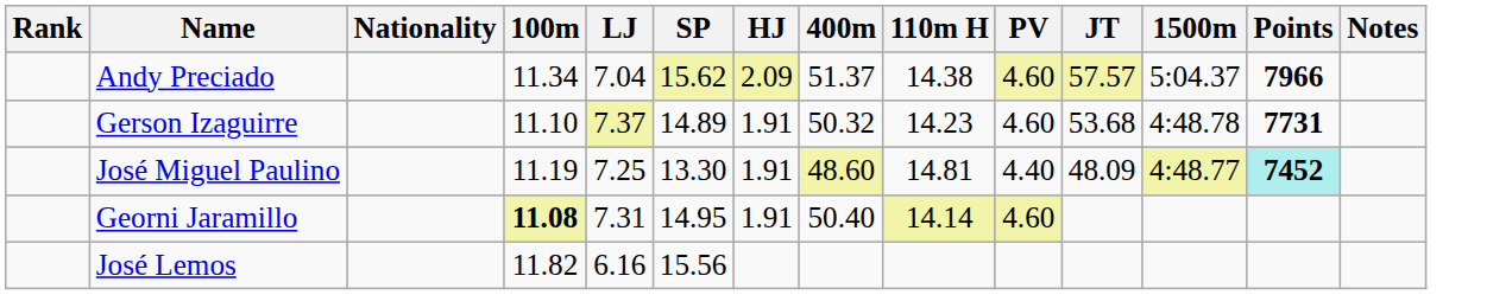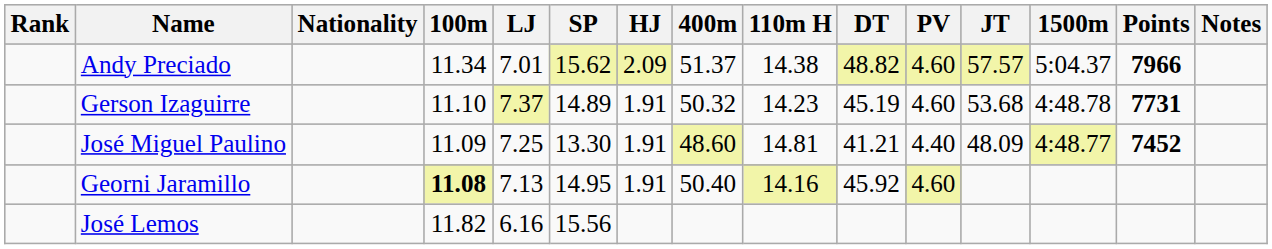 <table class="wikitable sortable" style="text-align:center">
 <tr>
 <th>Rank</th>
 <th>Name</th>
 <th>Nationality</th>
 <th>100m</th>
 <th>LJ</th>
 <th>SP</th>
 <th>HJ</th>
 <th>400m</th>
 <th>110m H</th>
+<th>DT</th>
 <th>PV</th>
 <th>JT</th>
 <th>1500m</th>
 <th>Points</th>
 <th>Notes</th>
 </tr>
 <tr>
 <td></td>
 <td align=left><a href='#'>Andy Preciado</a></td>
 <td align=left></td>
 <td>11.34</td>
-<td>7.04</td>
+<td>7.01</td>
 <td bgcolor=#F2F5A9>15.62</td>
 <td bgcolor=#F2F5A9>2.09</td>
 <td>51.37</td>
 <td>14.38</td>
+<td bgcolor=#F2F5A9>48.82</td>
 <td bgcolor=#F2F5A9>4.60</td>
 <td bgcolor=#F2F5A9>57.57</td>
 <td>5:04.37</td>
 <td><strong>7966</strong></td>
 <td></td>
 </tr>
 <tr>
 <td></td>
 <td align=left><a href='#'>Gerson Izaguirre</a></td>
 <td align=left></td>
 <td>11.10</td>
 <td bgcolor=#F2F5A9>7.37</td>
 <td>14.89</td>
 <td>1.91</td>
 <td>50.32</td>
 <td>14.23</td>
+<td>45.19</td>
 <td>4.60</td>
 <td>53.68</td>
 <td>4:48.78</td>
 <td><strong>7731</strong></td>
 <td></td>
 </tr>
 <tr>
 <td></td>
 <td align=left><a href='#'>José Miguel Paulino</a></td>
 <td align=left></td>
-<td>11.19</td>
+<td>11.09</td>
 <td>7.25</td>
 <td>13.30</td>
 <td>1.91</td>
 <td bgcolor=#F2F5A9>48.60</td>
 <td>14.81</td>
+<td>41.21</td>
 <td>4.40</td>
 <td>48.09</td>
 <td bgcolor=#F2F5A9>4:48.77</td>
-<td style="background: paleturquoise;"><strong>7452</strong></td>
+<td><strong>7452</strong></td>
 <td></td>
 </tr>
 <tr>
 <td></td>
 <td align=left><a href='#'>Georni Jaramillo</a></td>
 <td align=left></td>
 <td bgcolor=#F2F5A9><strong>11.08</strong></td>
-<td>7.31</td>
+<td>7.13</td>
 <td>14.95</td>
 <td>1.91</td>
 <td>50.40</td>
-<td bgcolor=#F2F5A9>14.14</td>
+<td bgcolor=#F2F5A9>14.16</td>
+<td>45.92</td>
 <td bgcolor=#F2F5A9>4.60</td>
 <td></td>
 <td></td>
 <td><strong></strong></td>
 <td></td>
 </tr>
 <tr>
 <td></td>
 <td align=left><a href='#'>José Lemos</a></td>
 <td align=left></td>
 <td>11.82</td>
 <td>6.16</td>
 <td>15.56</td>
 <td></td>
 <td></td>
 <td></td>
 <td></td>
 <td></td>
 <td></td>
+<td></td>
 <td><strong></strong></td>
 <td></td>
 </tr>
 </table>
